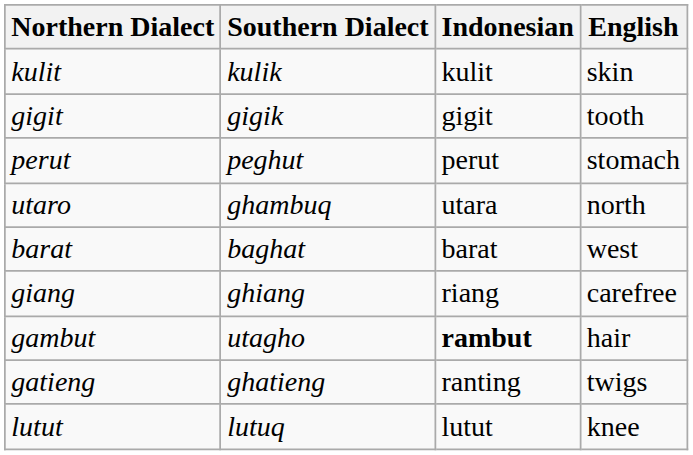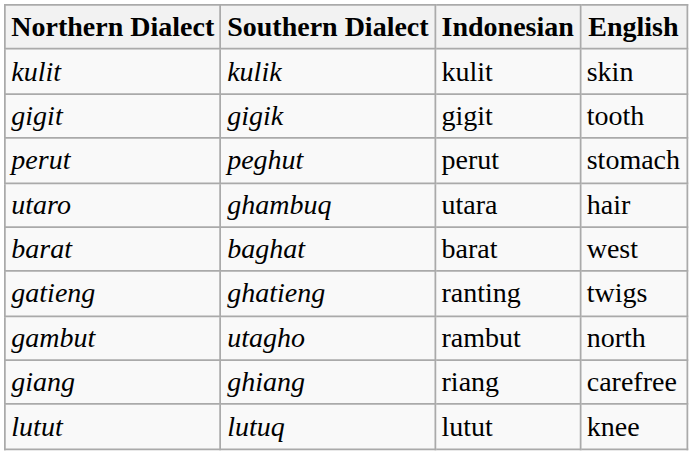 <table class="wikitable">
 <tr>
 <th>Northern Dialect</th>
 <th>Southern Dialect</th>
 <th>Indonesian</th>
 <th>English</th>
 </tr>
 <tr>
 <td><em>kulit</em></td>
 <td><em>kulik</em></td>
 <td>kulit</td>
 <td>skin</td>
 </tr>
 <tr>
 <td><em>gigit</em></td>
 <td><em>gigik</em></td>
 <td>gigit</td>
 <td>tooth</td>
 </tr>
 <tr>
 <td><em>perut</em></td>
 <td><em>peghut</em></td>
 <td>perut</td>
 <td>stomach</td>
 </tr>
 <tr>
 <td><em>utaro</em></td>
 <td><em>ghambuq</em></td>
 <td>utara</td>
-<td>north</td>
+<td>hair</td>
 </tr>
 <tr>
 <td><em>barat</em></td>
 <td><em>baghat</em></td>
 <td>barat</td>
 <td>west</td>
 </tr>
 <tr>
+<td><em>gatieng</em></td>
+<td><em>ghatieng</em></td>
+<td>ranting</td>
+<td>twigs</td>
+</tr>
+<tr>
+<td><em>gambut</em></td>
+<td><em>utagho</em></td>
+<td>rambut</td>
+<td>north</td>
+</tr>
+<tr>
 <td><em>giang</em></td>
 <td><em>ghiang</em></td>
 <td>riang</td>
 <td>carefree</td>
-</tr>
-<tr>
-<td><em>gambut</em></td>
-<td><em>utagho</em></td>
-<td><strong>rambut</strong></td>
-<td>hair</td>
-</tr>
-<tr>
-<td><em>gatieng</em></td>
-<td><em>ghatieng</em></td>
-<td>ranting</td>
-<td>twigs</td>
 </tr>
 <tr>
 <td><em>lutut</em></td>
 <td><em>lutuq</em></td>
 <td>lutut</td>
 <td>knee</td>
 </tr>
 </table>
